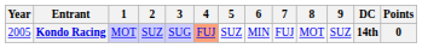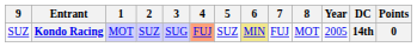 <table class="wikitable" style="text-align:center; font-size:85%">
 <tr>
-<th>Year</th>
+<th>9</th>
 <th>Entrant</th>
 <th>1</th>
 <th>2</th>
 <th>3</th>
 <th>4</th>
 <th>5</th>
 <th>6</th>
 <th>7</th>
 <th>8</th>
-<th>9</th>
+<th>Year</th>
 <th>DC</th>
 <th>Points</th>
 </tr>
 <tr>
-<td><a href='#'>2005</a></td>
+<td><a href='#'>SUZ</a></td>
 <th nowrap><a href='#'>Kondo Racing</a></th>
 <td style="background:#CFCFFF;"><a href='#'>MOT</a><br></td>
 <td style="background:#CFCFFF;"><a href='#'>SUZ</a><br></td>
 <td style="background:#CFCFFF;"><a href='#'>SUG</a><br></td>
 <td style="background: lightsalmon;"><a href='#'>FUJ</a></td>
 <td><a href='#'>SUZ</a></td>
-<td><a href='#'>MIN</a></td>
+<td style="background: khaki;"><a href='#'>MIN</a></td>
 <td><a href='#'>FUJ</a></td>
 <td><a href='#'>MOT</a></td>
-<td><a href='#'>SUZ</a></td>
+<td><a href='#'>2005</a></td>
 <th>14th</th>
 <th>0</th>
 </tr>
 </table>
